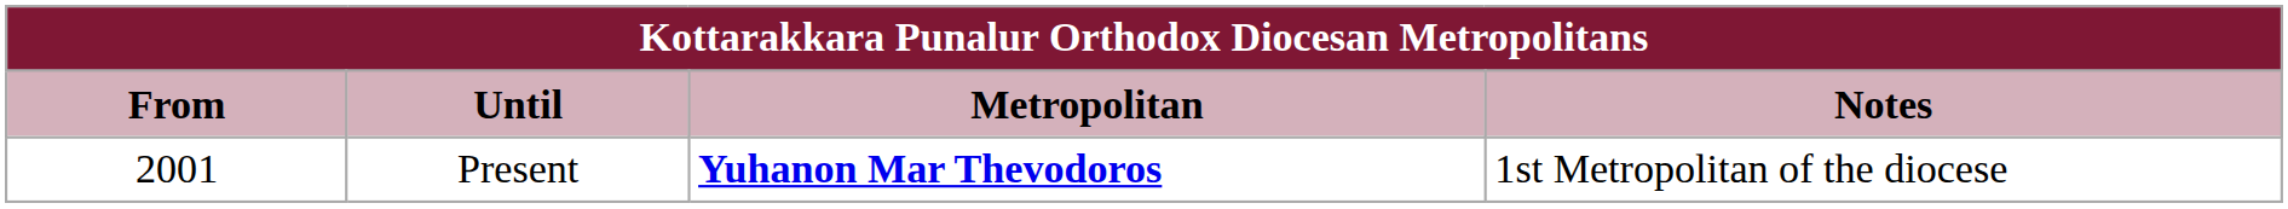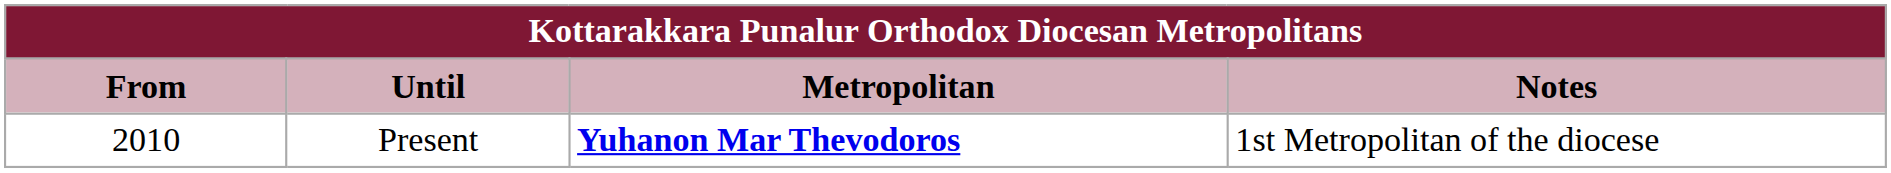 <table class="wikitable" style="width: 100%;">
 <tr>
 <th colspan="4" style="background-color: #7F1734; color: white;">Kottarakkara Punalur Orthodox Diocesan Metropolitans</th>
 </tr>
 <tr>
 <th style="background-color: #D4B1BB; width: 15%;">From</th>
 <th style="background-color: #D4B1BB; width: 15%;">Until</th>
 <th style="background-color: #D4B1BB; width: 35%;">Metropolitan</th>
 <th style="background-color: #D4B1BB; width: 35%;">Notes</th>
 </tr>
 <tr valign="top" style="background-color: white;">
-<td style="text-align: center;">2001</td>
+<td style="text-align: center;">2010</td>
 <td style="text-align: center;">Present</td>
 <td><strong><a href='#'>Yuhanon Mar Thevodoros</a></strong></td>
 <td>1st Metropolitan of the diocese</td>
 </tr>
 </table>
